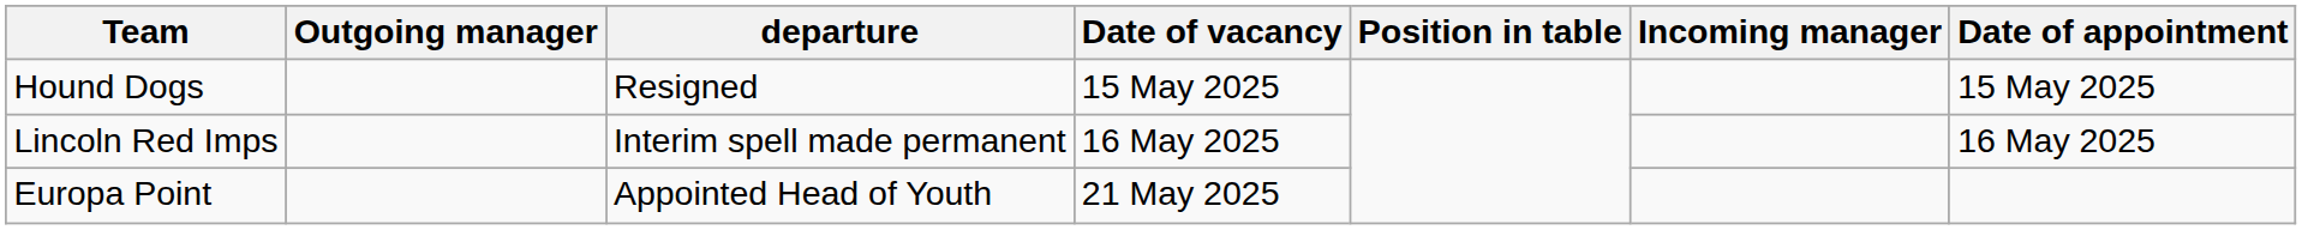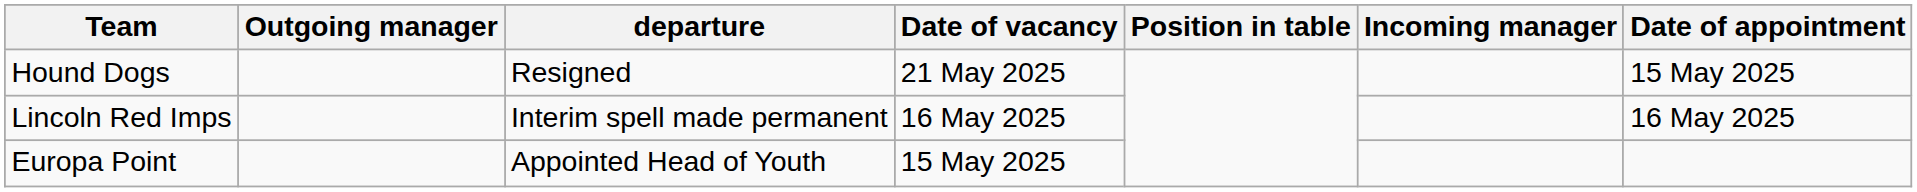 <table class="wikitable sortable">
 <tr>
 <th>Team</th>
 <th>Outgoing manager</th>
 <th> departure</th>
 <th>Date of vacancy</th>
 <th>Position in table</th>
 <th>Incoming manager</th>
 <th>Date of appointment</th>
 </tr>
 <tr>
 <td>Hound Dogs</td>
 <td></td>
 <td>Resigned</td>
-<td rowspan=1>15 May 2025</td>
+<td rowspan=1>21 May 2025</td>
 <td rowspan=3><em></em></td>
 <td></td>
 <td>15 May 2025</td>
 </tr>
 <tr>
 <td>Lincoln Red Imps</td>
 <td></td>
 <td>Interim spell made permanent</td>
 <td rowspan=1>16 May 2025</td>
 <td></td>
 <td>16 May 2025</td>
 </tr>
 <tr>
 <td>Europa Point</td>
 <td></td>
 <td>Appointed Head of Youth</td>
-<td rowspan=1>21 May 2025</td>
+<td rowspan=1>15 May 2025</td>
 <td></td>
 <td></td>
 </tr>
 </table>
